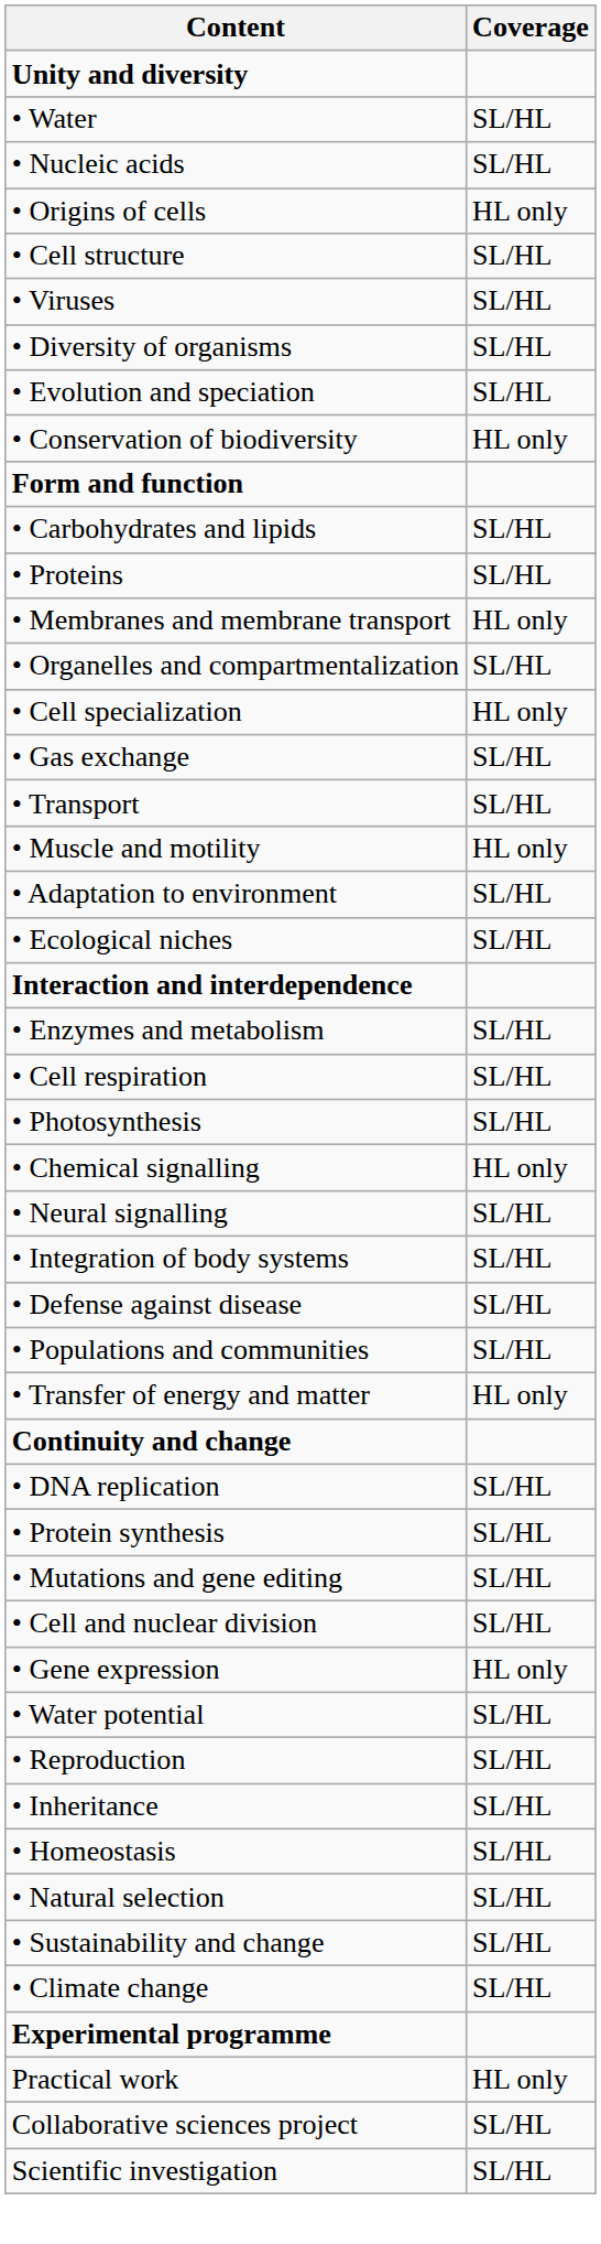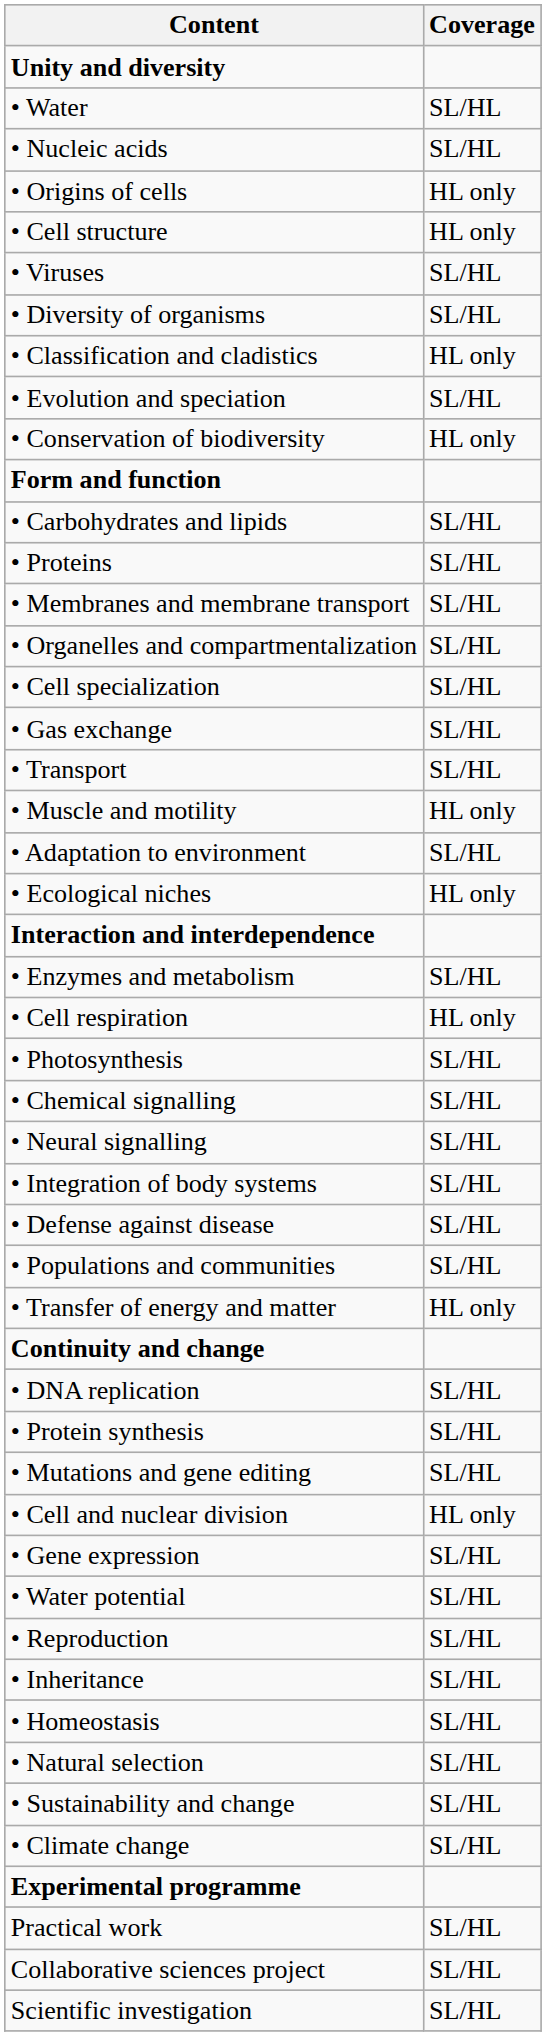 <table class="wikitable collapsible collapsed">
 <tr>
 <th>Content</th>
 <th>Coverage</th>
 </tr>
 <tr>
 <td><strong>Unity and diversity</strong></td>
 <td></td>
 </tr>
 <tr>
 <td>• Water</td>
 <td>SL/HL</td>
 </tr>
 <tr>
 <td>• Nucleic acids</td>
 <td>SL/HL</td>
 </tr>
 <tr>
 <td>• Origins of cells</td>
 <td>HL only</td>
 </tr>
 <tr>
 <td>• Cell structure</td>
-<td>SL/HL</td>
+<td>HL only</td>
 </tr>
 <tr>
 <td>• Viruses</td>
 <td>SL/HL</td>
 </tr>
 <tr>
 <td>• Diversity of organisms</td>
 <td>SL/HL</td>
+</tr>
+<tr>
+<td>• Classification and cladistics</td>
+<td>HL only</td>
 </tr>
 <tr>
 <td>• Evolution and speciation</td>
 <td>SL/HL</td>
 </tr>
 <tr>
 <td>• Conservation of biodiversity</td>
 <td>HL only</td>
 </tr>
 <tr>
 <td><strong>Form and function</strong></td>
 <td></td>
 </tr>
 <tr>
 <td>• Carbohydrates and lipids</td>
 <td>SL/HL</td>
 </tr>
 <tr>
 <td>• Proteins</td>
 <td>SL/HL</td>
 </tr>
 <tr>
 <td>• Membranes and membrane transport</td>
-<td>HL only</td>
+<td>SL/HL</td>
 </tr>
 <tr>
 <td>• Organelles and compartmentalization</td>
 <td>SL/HL</td>
 </tr>
 <tr>
 <td>• Cell specialization</td>
-<td>HL only</td>
+<td>SL/HL</td>
 </tr>
 <tr>
 <td>• Gas exchange</td>
 <td>SL/HL</td>
 </tr>
 <tr>
 <td>• Transport</td>
 <td>SL/HL</td>
 </tr>
 <tr>
 <td>• Muscle and motility</td>
 <td>HL only</td>
 </tr>
 <tr>
 <td>• Adaptation to environment</td>
 <td>SL/HL</td>
 </tr>
 <tr>
 <td>• Ecological niches</td>
-<td>SL/HL</td>
+<td>HL only</td>
 </tr>
 <tr>
 <td><strong>Interaction and interdependence</strong></td>
 <td></td>
 </tr>
 <tr>
 <td>• Enzymes and metabolism</td>
 <td>SL/HL</td>
 </tr>
 <tr>
 <td>• Cell respiration</td>
-<td>SL/HL</td>
+<td>HL only</td>
 </tr>
 <tr>
 <td>• Photosynthesis</td>
 <td>SL/HL</td>
 </tr>
 <tr>
 <td>• Chemical signalling</td>
-<td>HL only</td>
+<td>SL/HL</td>
 </tr>
 <tr>
 <td>• Neural signalling</td>
 <td>SL/HL</td>
 </tr>
 <tr>
 <td>• Integration of body systems</td>
 <td>SL/HL</td>
 </tr>
 <tr>
 <td>• Defense against disease</td>
 <td>SL/HL</td>
 </tr>
 <tr>
 <td>• Populations and communities</td>
 <td>SL/HL</td>
 </tr>
 <tr>
 <td>• Transfer of energy and matter</td>
 <td>HL only</td>
 </tr>
 <tr>
 <td><strong>Continuity and change</strong></td>
 <td></td>
 </tr>
 <tr>
 <td>• DNA replication</td>
 <td>SL/HL</td>
 </tr>
 <tr>
 <td>• Protein synthesis</td>
 <td>SL/HL</td>
 </tr>
 <tr>
 <td>• Mutations and gene editing</td>
 <td>SL/HL</td>
 </tr>
 <tr>
 <td>• Cell and nuclear division</td>
-<td>SL/HL</td>
+<td>HL only</td>
 </tr>
 <tr>
 <td>• Gene expression</td>
-<td>HL only</td>
+<td>SL/HL</td>
 </tr>
 <tr>
 <td>• Water potential</td>
 <td>SL/HL</td>
 </tr>
 <tr>
 <td>• Reproduction</td>
 <td>SL/HL</td>
 </tr>
 <tr>
 <td>• Inheritance</td>
 <td>SL/HL</td>
 </tr>
 <tr>
 <td>• Homeostasis</td>
 <td>SL/HL</td>
 </tr>
 <tr>
 <td>• Natural selection</td>
 <td>SL/HL</td>
 </tr>
 <tr>
 <td>• Sustainability and change</td>
 <td>SL/HL</td>
 </tr>
 <tr>
 <td>• Climate change</td>
 <td>SL/HL</td>
 </tr>
 <tr>
 <td><strong>Experimental programme</strong></td>
 <td></td>
 </tr>
 <tr>
 <td>Practical work</td>
-<td>HL only</td>
+<td>SL/HL</td>
 </tr>
 <tr>
 <td>Collaborative sciences project</td>
 <td>SL/HL</td>
 </tr>
 <tr>
 <td>Scientific investigation</td>
 <td>SL/HL</td>
 </tr>
 </table>
